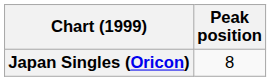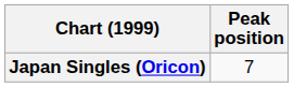 <table class="wikitable plainrowheaders">
 <tr>
 <th>Chart (1999)</th>
 <th>Peak<br>position</th>
 </tr>
 <tr>
 <th scope="row">Japan Singles (<a href='#'>Oricon</a>)</th>
-<td style="text-align:center;">8</td>
+<td style="text-align:center;">7</td>
 </tr>
 </table>
